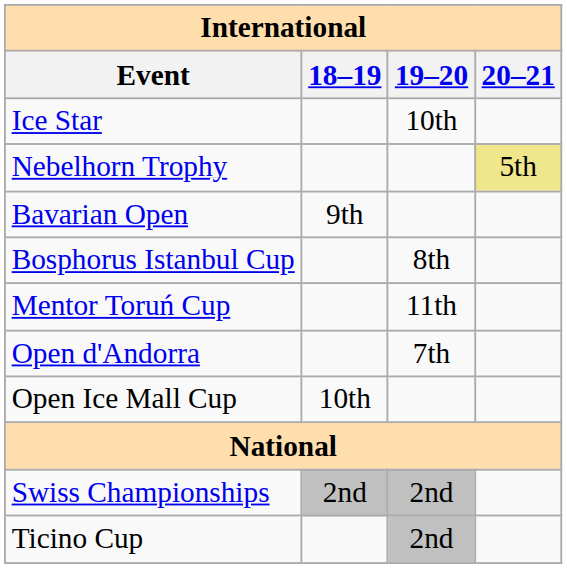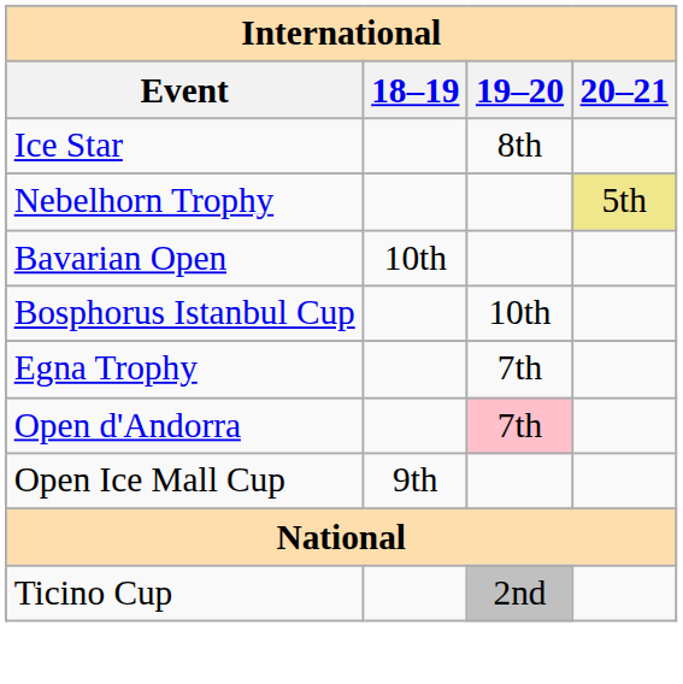 <table class="wikitable" style="text-align:center">
 <tr>
 <th colspan="4" style="background-color: #ffdead; " align="center">International</th>
 </tr>
 <tr>
 <th>Event</th>
 <th><a href='#'>18–19</a></th>
 <th><a href='#'>19–20</a></th>
 <th><a href='#'>20–21</a></th>
 </tr>
 <tr>
 <td align=left> <a href='#'>Ice Star</a></td>
 <td></td>
-<td>10th</td>
+<td>8th</td>
 <td></td>
 </tr>
 <tr>
 <td align=left> <a href='#'>Nebelhorn Trophy</a></td>
 <td></td>
 <td></td>
 <td style="background: khaki;">5th</td>
 </tr>
 <tr>
 <td align=left><a href='#'>Bavarian Open</a></td>
-<td>9th</td>
+<td>10th</td>
 <td></td>
 <td></td>
 </tr>
 <tr>
 <td align=left><a href='#'>Bosphorus Istanbul Cup</a></td>
 <td></td>
-<td>8th</td>
+<td>10th</td>
 <td></td>
 </tr>
 <tr>
-<td align=left><a href='#'>Mentor Toruń Cup</a></td>
+<td align=left><a href='#'>Egna Trophy</a></td>
 <td></td>
-<td>11th</td>
+<td>7th</td>
 <td></td>
 </tr>
 <tr>
 <td align=left><a href='#'>Open d'Andorra</a></td>
 <td></td>
-<td>7th</td>
+<td style="background: pink;">7th</td>
 <td></td>
 </tr>
 <tr>
 <td align=left>Open Ice Mall Cup</td>
-<td>10th</td>
+<td>9th</td>
 <td></td>
 <td></td>
 </tr>
 <tr>
 <th colspan="4" style="background-color: #ffdead; " align="center">National</th>
-</tr>
-<tr>
-<td align=left><a href='#'>Swiss Championships</a></td>
-<td bgcolor="silver">2nd</td>
-<td bgcolor=silver>2nd</td>
-<td></td>
 </tr>
 <tr>
 <td align=left>Ticino Cup</td>
 <td></td>
 <td bgcolor=silver>2nd</td>
 <td></td>
 </tr>
 </table>
